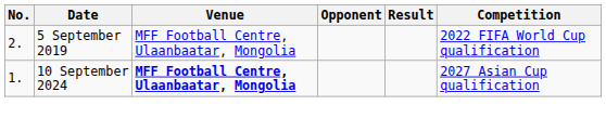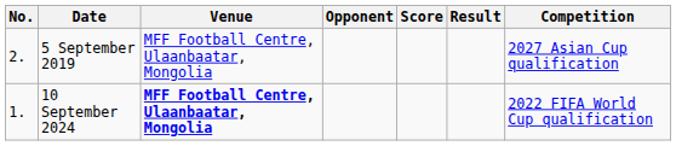 <table class="wikitable" style="font-size:100%;">
 <tr>
 <th>No.</th>
 <th>Date</th>
 <th>Venue</th>
 <th>Opponent</th>
+<th>Score</th>
 <th>Result</th>
 <th>Competition</th>
 </tr>
 <tr>
 <td>2.</td>
 <td>5 September 2019</td>
 <td><a href='#'>MFF Football Centre</a>, <a href='#'>Ulaanbaatar</a>, <a href='#'>Mongolia</a></td>
 <td></td>
+<td align=center></td>
 <td></td>
-<td><a href='#'>2022 FIFA World Cup qualification</a></td>
+<td><a href='#'>2027 Asian Cup qualification</a></td>
 </tr>
 <tr>
 <td>1.</td>
 <td>10 September 2024</td>
 <td><strong><a href='#'>MFF Football Centre</a>, <a href='#'>Ulaanbaatar</a>, <a href='#'>Mongolia</a></strong></td>
 <td></td>
+<td align=center></td>
 <td></td>
-<td><a href='#'>2027 Asian Cup qualification</a></td>
+<td><a href='#'>2022 FIFA World Cup qualification</a></td>
 </tr>
 </table>
